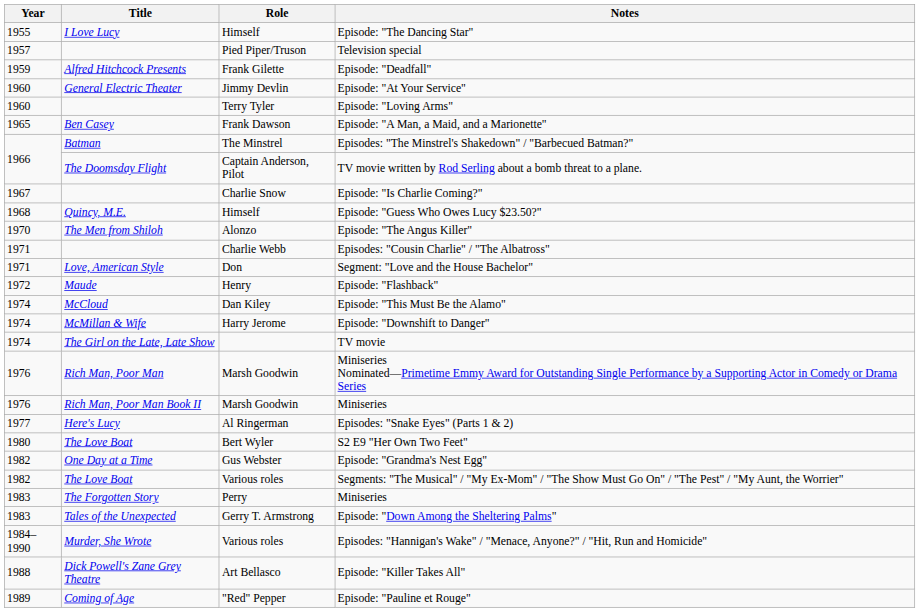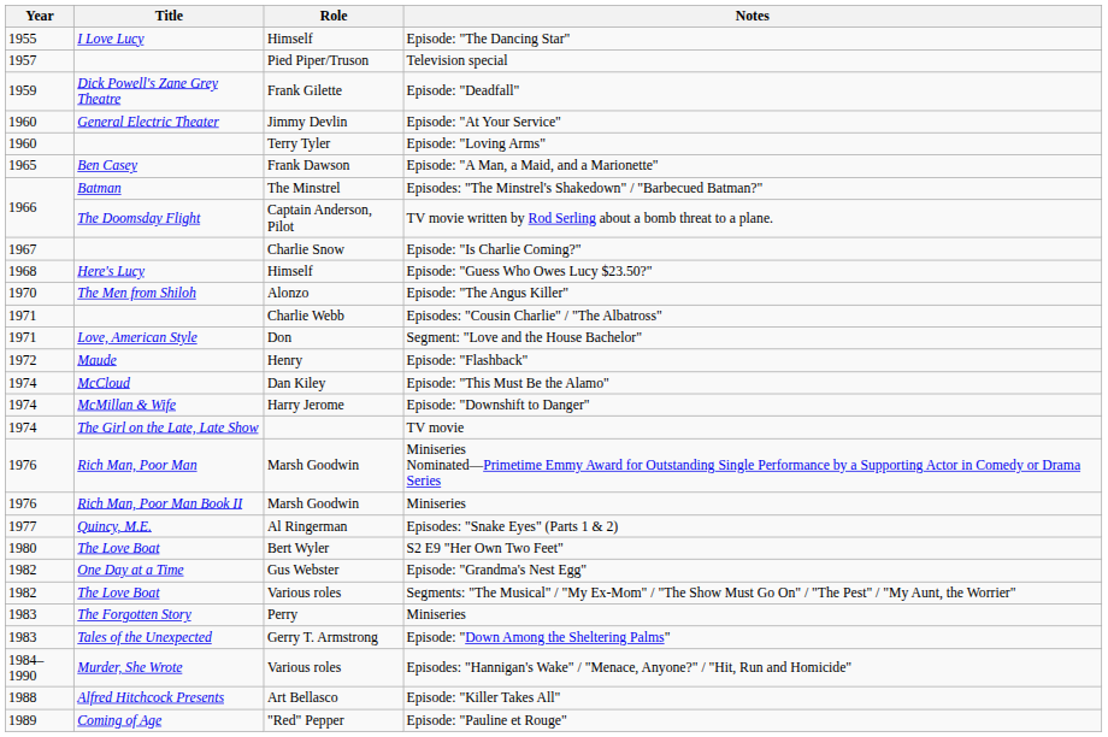 <table class="wikitable sortable">
 <tr>
 <th>Year</th>
 <th>Title</th>
 <th>Role</th>
 <th class="unsortable">Notes</th>
 </tr>
 <tr>
 <td>1955</td>
 <td><em><a href='#'>I Love Lucy</a></em></td>
 <td>Himself</td>
 <td>Episode: "The Dancing Star"</td>
 </tr>
 <tr>
 <td>1957</td>
 <td><em></em></td>
 <td>Pied Piper/Truson</td>
 <td>Television special</td>
 </tr>
 <tr>
 <td>1959</td>
-<td><em><a href='#'>Alfred Hitchcock Presents</a></em></td>
+<td><em><a href='#'>Dick Powell's Zane Grey Theatre</a></em></td>
 <td>Frank Gilette</td>
 <td>Episode: "Deadfall"</td>
 </tr>
 <tr>
 <td>1960</td>
 <td><em><a href='#'>General Electric Theater</a></em></td>
 <td>Jimmy Devlin</td>
 <td>Episode: "At Your Service"</td>
 </tr>
 <tr>
 <td>1960</td>
 <td><em></em></td>
 <td>Terry Tyler</td>
 <td>Episode: "Loving Arms"</td>
 </tr>
 <tr>
 <td>1965</td>
 <td><em><a href='#'>Ben Casey</a></em></td>
 <td>Frank Dawson</td>
 <td>Episode: "A Man, a Maid, and a Marionette"</td>
 </tr>
 <tr>
 <td rowspan="2">1966</td>
 <td><em><a href='#'>Batman</a></em></td>
 <td>The Minstrel</td>
 <td>Episodes: "The Minstrel's Shakedown" / "Barbecued Batman?"</td>
 </tr>
 <tr>
 <td><em><a href='#'>The Doomsday Flight</a></em></td>
 <td>Captain Anderson, Pilot</td>
 <td>TV movie written by <a href='#'>Rod Serling</a> about a bomb threat to a plane.</td>
 </tr>
 <tr>
 <td>1967</td>
 <td><em></em></td>
 <td>Charlie Snow</td>
 <td>Episode: "Is Charlie Coming?"</td>
 </tr>
 <tr>
 <td>1968</td>
-<td><em><a href='#'>Quincy, M.E.</a></em></td>
+<td><em><a href='#'>Here's Lucy</a></em></td>
 <td>Himself</td>
 <td>Episode: "Guess Who Owes Lucy $23.50?"</td>
 </tr>
 <tr>
 <td>1970</td>
 <td><em><a href='#'>The Men from Shiloh</a></em></td>
 <td>Alonzo</td>
 <td>Episode: "The Angus Killer"</td>
 </tr>
 <tr>
 <td>1971</td>
 <td><em></em></td>
 <td>Charlie Webb</td>
 <td>Episodes: "Cousin Charlie" / "The Albatross"</td>
 </tr>
 <tr>
 <td>1971</td>
 <td><em><a href='#'>Love, American Style</a></em></td>
 <td>Don</td>
 <td>Segment: "Love and the House Bachelor"</td>
 </tr>
 <tr>
 <td>1972</td>
 <td><em><a href='#'>Maude</a></em></td>
 <td>Henry</td>
 <td>Episode: "Flashback"</td>
 </tr>
 <tr>
 <td>1974</td>
 <td><em><a href='#'>McCloud</a></em></td>
 <td>Dan Kiley</td>
 <td>Episode: "This Must Be the Alamo"</td>
 </tr>
 <tr>
 <td>1974</td>
 <td><em><a href='#'>McMillan & Wife</a></em></td>
 <td>Harry Jerome</td>
 <td>Episode: "Downshift to Danger"</td>
 </tr>
 <tr>
 <td>1974</td>
 <td><em><a href='#'>The Girl on the Late, Late Show</a></em></td>
 <td></td>
 <td>TV movie</td>
 </tr>
 <tr>
 <td>1976</td>
 <td><em><a href='#'>Rich Man, Poor Man</a></em></td>
 <td>Marsh Goodwin</td>
 <td>Miniseries <br> Nominated—<a href='#'>Primetime Emmy Award for Outstanding Single Performance by a Supporting Actor in Comedy or Drama Series</a></td>
 </tr>
 <tr>
 <td>1976</td>
 <td><em><a href='#'>Rich Man, Poor Man Book II</a></em></td>
 <td>Marsh Goodwin</td>
 <td>Miniseries</td>
 </tr>
 <tr>
 <td>1977</td>
-<td><em><a href='#'>Here's Lucy</a></em></td>
+<td><em><a href='#'>Quincy, M.E.</a></em></td>
 <td>Al Ringerman</td>
 <td>Episodes: "Snake Eyes" (Parts 1 & 2)</td>
 </tr>
 <tr>
 <td>1980</td>
 <td><em><a href='#'>The Love Boat</a></em></td>
 <td>Bert Wyler</td>
 <td>S2 E9 "Her Own Two Feet"</td>
 </tr>
 <tr>
 <td>1982</td>
 <td><em><a href='#'>One Day at a Time</a></em></td>
 <td>Gus Webster</td>
 <td>Episode: "Grandma's Nest Egg"</td>
 </tr>
 <tr>
 <td>1982</td>
 <td><em><a href='#'>The Love Boat</a></em></td>
 <td>Various roles</td>
 <td>Segments: "The Musical" / "My Ex-Mom" / "The Show Must Go On" / "The Pest" / "My Aunt, the Worrier"</td>
 </tr>
 <tr>
 <td>1983</td>
 <td><em><a href='#'>The Forgotten Story</a></em></td>
 <td>Perry</td>
 <td>Miniseries</td>
 </tr>
 <tr>
 <td>1983</td>
 <td><em><a href='#'>Tales of the Unexpected</a></em></td>
 <td>Gerry T. Armstrong</td>
 <td>Episode: "<a href='#'>Down Among the Sheltering Palms</a>"</td>
 </tr>
 <tr>
 <td>1984–1990</td>
 <td><em><a href='#'>Murder, She Wrote</a></em></td>
 <td>Various roles</td>
 <td>Episodes: "Hannigan's Wake" / "Menace, Anyone?" / "Hit, Run and Homicide"</td>
 </tr>
 <tr>
 <td>1988</td>
-<td><em><a href='#'>Dick Powell's Zane Grey Theatre</a></em></td>
+<td><em><a href='#'>Alfred Hitchcock Presents</a></em></td>
 <td>Art Bellasco</td>
 <td>Episode: "Killer Takes All"</td>
 </tr>
 <tr>
 <td>1989</td>
 <td><em><a href='#'>Coming of Age</a></em></td>
 <td>"Red" Pepper</td>
 <td>Episode: "Pauline et Rouge"</td>
 </tr>
 </table>
